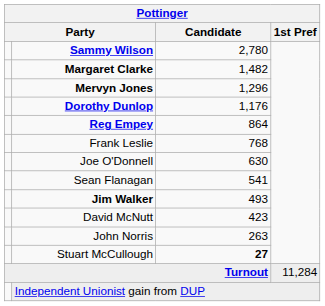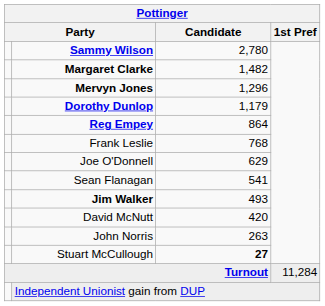 <table class="wikitable">
 <tr>
 <th colspan="4" align="center"><a href='#'>Pottinger</a></th>
 </tr>
 <tr>
 <th colspan="2" align="center" width=200>Party</th>
 <th width=150>Candidate</th>
 <th width=60>1st Pref</th>
 </tr>
 <tr>
 <td></td>
 <td align="right"><strong><a href='#'>Sammy Wilson</a></strong></td>
 <td align="right">2,780</td>
 </tr>
 <tr>
 <td></td>
 <td align="right"><strong>Margaret Clarke</strong></td>
 <td align="right">1,482</td>
 </tr>
 <tr>
 <td></td>
 <td align="right"><strong>Mervyn Jones</strong></td>
 <td align="right">1,296</td>
 </tr>
 <tr>
 <td></td>
 <td align="right"><strong><a href='#'>Dorothy Dunlop</a></strong></td>
-<td align="right">1,176</td>
+<td align="right">1,179</td>
 </tr>
 <tr>
 <td></td>
 <td align="right"><strong><a href='#'>Reg Empey</a></strong></td>
 <td align="right">864</td>
 </tr>
 <tr>
 <td></td>
 <td align="right">Frank Leslie</td>
 <td align="right">768</td>
 </tr>
 <tr>
 <td></td>
 <td align="right">Joe O'Donnell</td>
-<td align="right">630</td>
+<td align="right">629</td>
 </tr>
 <tr>
 <td></td>
 <td align="right">Sean Flanagan</td>
 <td align="right">541</td>
 </tr>
 <tr>
 <td></td>
 <td align="right"><strong>Jim Walker</strong></td>
 <td align="right">493</td>
 </tr>
 <tr>
 <td></td>
 <td align="right">David McNutt</td>
-<td align="right">423</td>
+<td align="right">420</td>
 </tr>
 <tr>
 <td></td>
 <td align="right">John Norris</td>
 <td align="right">263</td>
 </tr>
 <tr>
 <td></td>
 <td align="right">Stuart McCullough</td>
 <td align="right"><strong>27</strong></td>
 </tr>
 <tr bgcolor="EEEEEE">
 <td colspan=3 align="right"><strong><a href='#'>Turnout</a></strong></td>
 <td align="right">11,284</td>
 </tr>
 <tr>
 <td bgcolor=></td>
 <td colspan=3 bgcolor="EEEEEE"><a href='#'>Independent Unionist</a> gain from <a href='#'>DUP</a></td>
 </tr>
 </table>
